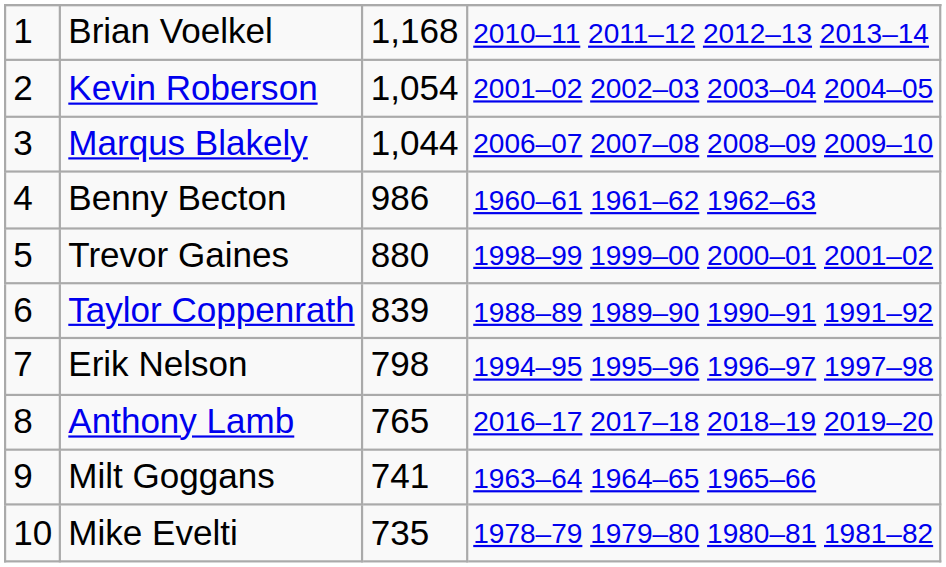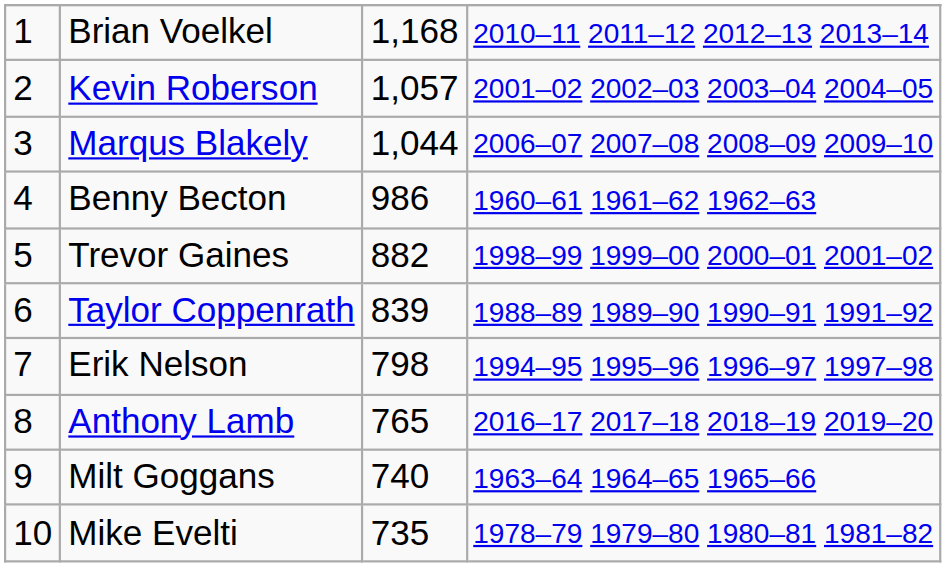 <table class="wikitable">
 <tr>
 </tr>
 <tr>
 <td>1</td>
 <td>Brian Voelkel</td>
 <td>1,168</td>
 <td style="font-size:80%;"><a href='#'>2010–11</a> <a href='#'>2011–12</a> <a href='#'>2012–13</a> <a href='#'>2013–14</a></td>
 </tr>
 <tr>
 <td>2</td>
 <td><a href='#'>Kevin Roberson</a></td>
-<td>1,054</td>
+<td>1,057</td>
 <td style="font-size:80%;"><a href='#'>2001–02</a> <a href='#'>2002–03</a> <a href='#'>2003–04</a> <a href='#'>2004–05</a></td>
 </tr>
 <tr>
 <td>3</td>
 <td><a href='#'>Marqus Blakely</a></td>
 <td>1,044</td>
 <td style="font-size:80%;"><a href='#'>2006–07</a> <a href='#'>2007–08</a> <a href='#'>2008–09</a> <a href='#'>2009–10</a></td>
 </tr>
 <tr>
 <td>4</td>
 <td>Benny Becton</td>
 <td>986</td>
 <td style="font-size:80%;"><a href='#'>1960–61</a> <a href='#'>1961–62</a> <a href='#'>1962–63</a></td>
 </tr>
 <tr>
 <td>5</td>
 <td>Trevor Gaines</td>
-<td>880</td>
+<td>882</td>
 <td style="font-size:80%;"><a href='#'>1998–99</a> <a href='#'>1999–00</a> <a href='#'>2000–01</a> <a href='#'>2001–02</a></td>
 </tr>
 <tr>
 <td>6</td>
 <td><a href='#'>Taylor Coppenrath</a></td>
 <td>839</td>
 <td style="font-size:80%;"><a href='#'>1988–89</a> <a href='#'>1989–90</a> <a href='#'>1990–91</a> <a href='#'>1991–92</a></td>
 </tr>
 <tr>
 <td>7</td>
 <td>Erik Nelson</td>
 <td>798</td>
 <td style="font-size:80%;"><a href='#'>1994–95</a> <a href='#'>1995–96</a> <a href='#'>1996–97</a> <a href='#'>1997–98</a></td>
 </tr>
 <tr>
 <td>8</td>
 <td><a href='#'>Anthony Lamb</a></td>
 <td>765</td>
 <td style="font-size:80%;"><a href='#'>2016–17</a> <a href='#'>2017–18</a> <a href='#'>2018–19</a> <a href='#'>2019–20</a></td>
 </tr>
 <tr>
 <td>9</td>
 <td>Milt Goggans</td>
-<td>741</td>
+<td>740</td>
 <td style="font-size:80%;"><a href='#'>1963–64</a> <a href='#'>1964–65</a> <a href='#'>1965–66</a></td>
 </tr>
 <tr>
 <td>10</td>
 <td>Mike Evelti</td>
 <td>735</td>
 <td style="font-size:80%;"><a href='#'>1978–79</a> <a href='#'>1979–80</a> <a href='#'>1980–81</a> <a href='#'>1981–82</a></td>
 </tr>
 </table>
